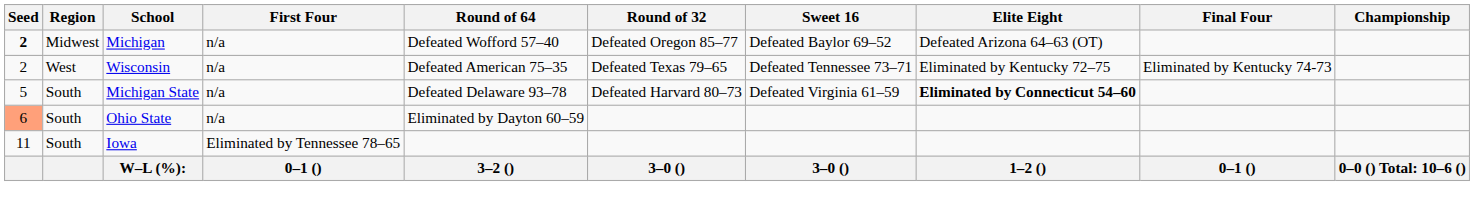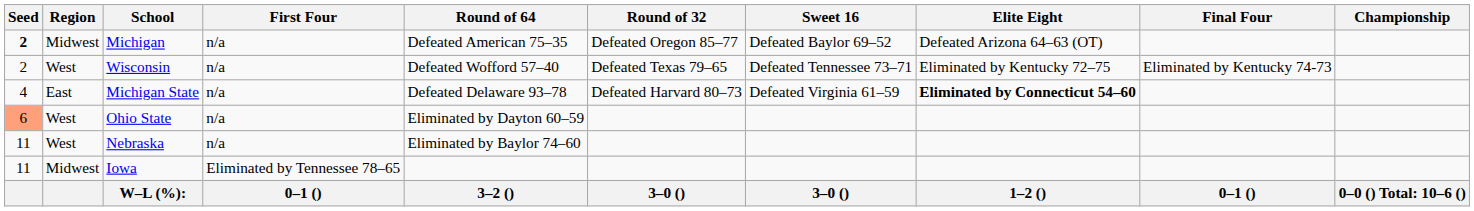 <table class="sortable wikitable" style="white-space:nowrap; font-size:90%">
 <tr>
 <th>Seed</th>
 <th>Region</th>
 <th>School</th>
 <th>First Four</th>
 <th>Round of 64</th>
 <th>Round of 32</th>
 <th>Sweet 16</th>
 <th>Elite Eight</th>
 <th>Final Four</th>
 <th>Championship</th>
 </tr>
 <tr>
 <td align=center><strong>2</strong></td>
 <td>Midwest</td>
 <td><a href='#'>Michigan</a></td>
 <td>n/a</td>
-<td>Defeated Wofford 57–40</td>
+<td>Defeated American 75–35</td>
 <td>Defeated Oregon 85–77</td>
 <td>Defeated Baylor 69–52</td>
 <td>Defeated Arizona 64–63 (OT)</td>
 <td></td>
 <td></td>
 </tr>
 <tr>
 <td align=center>2</td>
 <td>West</td>
 <td><a href='#'>Wisconsin</a></td>
 <td>n/a</td>
-<td>Defeated American 75–35</td>
+<td>Defeated Wofford 57–40</td>
 <td>Defeated Texas 79–65</td>
 <td>Defeated Tennessee 73–71</td>
 <td>Eliminated by Kentucky 72–75</td>
 <td>Eliminated by Kentucky 74-73</td>
 <td></td>
 </tr>
 <tr>
-<td align=center>5</td>
-<td>South</td>
+<td align=center>4</td>
+<td>East</td>
 <td><a href='#'>Michigan State</a></td>
 <td>n/a</td>
 <td>Defeated Delaware 93–78</td>
 <td>Defeated Harvard 80–73</td>
 <td>Defeated Virginia 61–59</td>
 <td><strong>Eliminated by Connecticut 54–60</strong></td>
 <td></td>
 <td></td>
 </tr>
 <tr>
 <td align=center style="background: lightsalmon;">6</td>
-<td>South</td>
+<td>West</td>
 <td><a href='#'>Ohio State</a></td>
 <td>n/a</td>
 <td>Eliminated by Dayton 60–59</td>
 <td></td>
 <td></td>
 <td></td>
 <td></td>
 <td></td>
 </tr>
 <tr>
 <td align=center>11</td>
-<td>South</td>
+<td>West</td>
+<td><a href='#'>Nebraska</a></td>
+<td>n/a</td>
+<td>Eliminated by Baylor 74–60</td>
+<td></td>
+<td></td>
+<td></td>
+<td></td>
+<td></td>
+</tr>
+<tr>
+<td align=center>11</td>
+<td>Midwest</td>
 <td><a href='#'>Iowa</a></td>
 <td>Eliminated by Tennessee 78–65</td>
 <td></td>
 <td></td>
 <td></td>
 <td></td>
 <td></td>
 <td></td>
 </tr>
 <tr>
 <th></th>
 <th></th>
 <th>W–L (%):</th>
 <th>0–1 ()</th>
 <th>3–2 ()</th>
 <th>3–0 ()</th>
 <th>3–0 ()</th>
 <th>1–2 ()</th>
 <th>0–1 ()</th>
 <th>0–0 () Total: 10–6 ()</th>
 </tr>
 </table>
